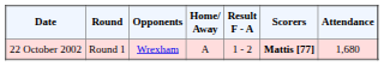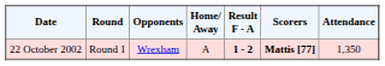 <table border="2" cellpadding="4" style="border-collapse:collapse; text-align:center; font-size:smaller;">
 <tr style="background:#f0f6ff;">
 <th><strong>Date</strong></th>
 <th><strong>Round</strong></th>
 <th><strong>Opponents</strong></th>
 <th><strong>Home/<br>Away</strong></th>
 <th><strong>Result<br>F - A</strong></th>
 <th><strong>Scorers</strong></th>
 <th><strong>Attendance</strong></th>
 </tr>
 <tr bgcolor="#ffdddd">
 <td>22 October 2002</td>
 <td>Round 1</td>
 <td><a href='#'>Wrexham</a></td>
 <td>A</td>
-<td>1 - 2</td>
+<td><strong>1 - 2</strong></td>
 <td><strong>Mattis [77]</strong></td>
-<td>1,680</td>
+<td>1,350</td>
 </tr>
 </table>
